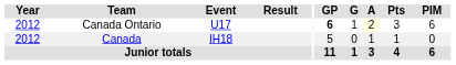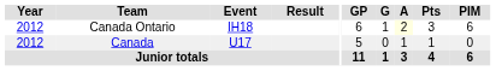 <table border="0" cellpadding="1" cellspacing="0" ID="Table3" style="text-align:center; width:40em">
 <tr ALIGN="center" bgcolor="#e0e0e0">
 <th>Year</th>
 <th>Team</th>
 <th>Event</th>
 <th>Result</th>
 <th rowspan="99" bgcolor="#ffffff"></th>
 <th>GP</th>
 <th>G</th>
 <th>A</th>
 <th>Pts</th>
 <th>PIM</th>
 </tr>
 <tr>
 <td><a href='#'>2012</a></td>
 <td>Canada Ontario</td>
-<td><a href='#'>U17</a></td>
+<td><a href='#'>IH18</a></td>
 <td></td>
-<td><strong>6</strong></td>
+<td>6</td>
 <td>1</td>
 <td style="background: lightyellow;">2</td>
 <td>3</td>
 <td>6</td>
 </tr>
 <tr bgcolor="#f0f0f0">
 <td><a href='#'>2012</a></td>
 <td><a href='#'>Canada</a></td>
-<td><a href='#'>IH18</a></td>
+<td><a href='#'>U17</a></td>
 <td></td>
 <td>5</td>
 <td>0</td>
 <td>1</td>
 <td>1</td>
 <td>0</td>
 </tr>
 <tr bgcolor="#e0e0e0">
 <th colspan="4">Junior totals</th>
 <th>11</th>
 <th>1</th>
 <th>3</th>
 <th>4</th>
 <th>6</th>
 </tr>
 </table>
